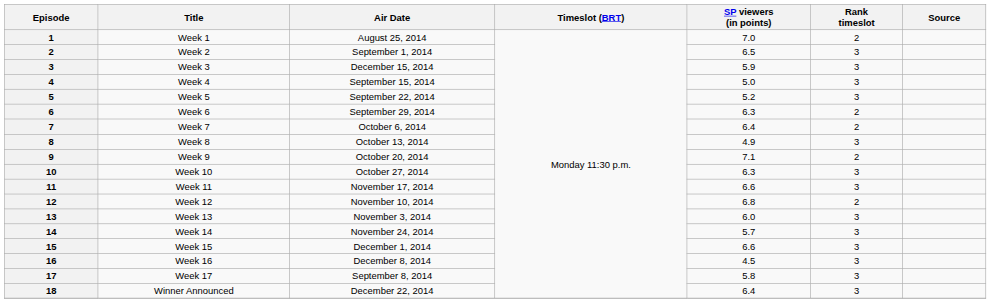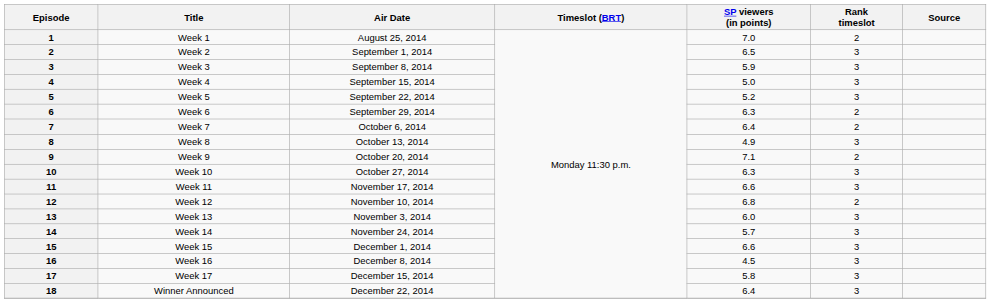 <table class="wikitable sortable" style="text-align:center; font-size:95%; width: 100%">
 <tr>
 <th>Episode</th>
 <th>Title</th>
 <th>Air Date</th>
 <th>Timeslot (<a href='#'>BRT</a>)</th>
 <th><a href='#'>SP</a> viewers<br>(in points)</th>
 <th>Rank<br>timeslot</th>
 <th>Source</th>
 </tr>
 <tr>
 <th>1</th>
 <td>Week 1</td>
 <td>August 25, 2014</td>
 <td rowspan=18>Monday 11:30 p.m.</td>
 <td>7.0</td>
 <td>2</td>
 <td></td>
 </tr>
 <tr>
 <th>2</th>
 <td>Week 2</td>
 <td>September 1, 2014</td>
 <td>6.5</td>
 <td>3</td>
 <td></td>
 </tr>
 <tr>
 <th>3</th>
 <td>Week 3</td>
-<td>December 15, 2014</td>
+<td>September 8, 2014</td>
 <td>5.9</td>
 <td>3</td>
 <td></td>
 </tr>
 <tr>
 <th>4</th>
 <td>Week 4</td>
 <td>September 15, 2014</td>
 <td>5.0</td>
 <td>3</td>
 <td></td>
 </tr>
 <tr>
 <th>5</th>
 <td>Week 5</td>
 <td>September 22, 2014</td>
 <td>5.2</td>
 <td>3</td>
 <td></td>
 </tr>
 <tr>
 <th>6</th>
 <td>Week 6</td>
 <td>September 29, 2014</td>
 <td>6.3</td>
 <td>2</td>
 <td></td>
 </tr>
 <tr>
 <th>7</th>
 <td>Week 7</td>
 <td>October 6, 2014</td>
 <td>6.4</td>
 <td>2</td>
 <td></td>
 </tr>
 <tr>
 <th>8</th>
 <td>Week 8</td>
 <td>October 13, 2014</td>
 <td>4.9</td>
 <td>3</td>
 <td></td>
 </tr>
 <tr>
 <th>9</th>
 <td>Week 9</td>
 <td>October 20, 2014</td>
 <td>7.1</td>
 <td>2</td>
 <td></td>
 </tr>
 <tr>
 <th>10</th>
 <td>Week 10</td>
 <td>October 27, 2014</td>
 <td>6.3</td>
 <td>3</td>
 <td></td>
 </tr>
 <tr>
 <th>11</th>
 <td>Week 11</td>
 <td>November 17, 2014</td>
 <td>6.6</td>
 <td>3</td>
 <td></td>
 </tr>
 <tr>
 <th>12</th>
 <td>Week 12</td>
 <td>November 10, 2014</td>
 <td>6.8</td>
 <td>2</td>
 <td></td>
 </tr>
 <tr>
 <th>13</th>
 <td>Week 13</td>
 <td>November 3, 2014</td>
 <td>6.0</td>
 <td>3</td>
 <td></td>
 </tr>
 <tr>
 <th>14</th>
 <td>Week 14</td>
 <td>November 24, 2014</td>
 <td>5.7</td>
 <td>3</td>
 <td></td>
 </tr>
 <tr>
 <th>15</th>
 <td>Week 15</td>
 <td>December 1, 2014</td>
 <td>6.6</td>
 <td>3</td>
 <td></td>
 </tr>
 <tr>
 <th>16</th>
 <td>Week 16</td>
 <td>December 8, 2014</td>
 <td>4.5</td>
 <td>3</td>
 <td></td>
 </tr>
 <tr>
 <th>17</th>
 <td>Week 17</td>
-<td>September 8, 2014</td>
+<td>December 15, 2014</td>
 <td>5.8</td>
 <td>3</td>
 <td></td>
 </tr>
 <tr>
 <th>18</th>
 <td>Winner Announced</td>
 <td>December 22, 2014</td>
 <td>6.4</td>
 <td>3</td>
 <td></td>
 </tr>
 <tr>
 </tr>
 </table>
